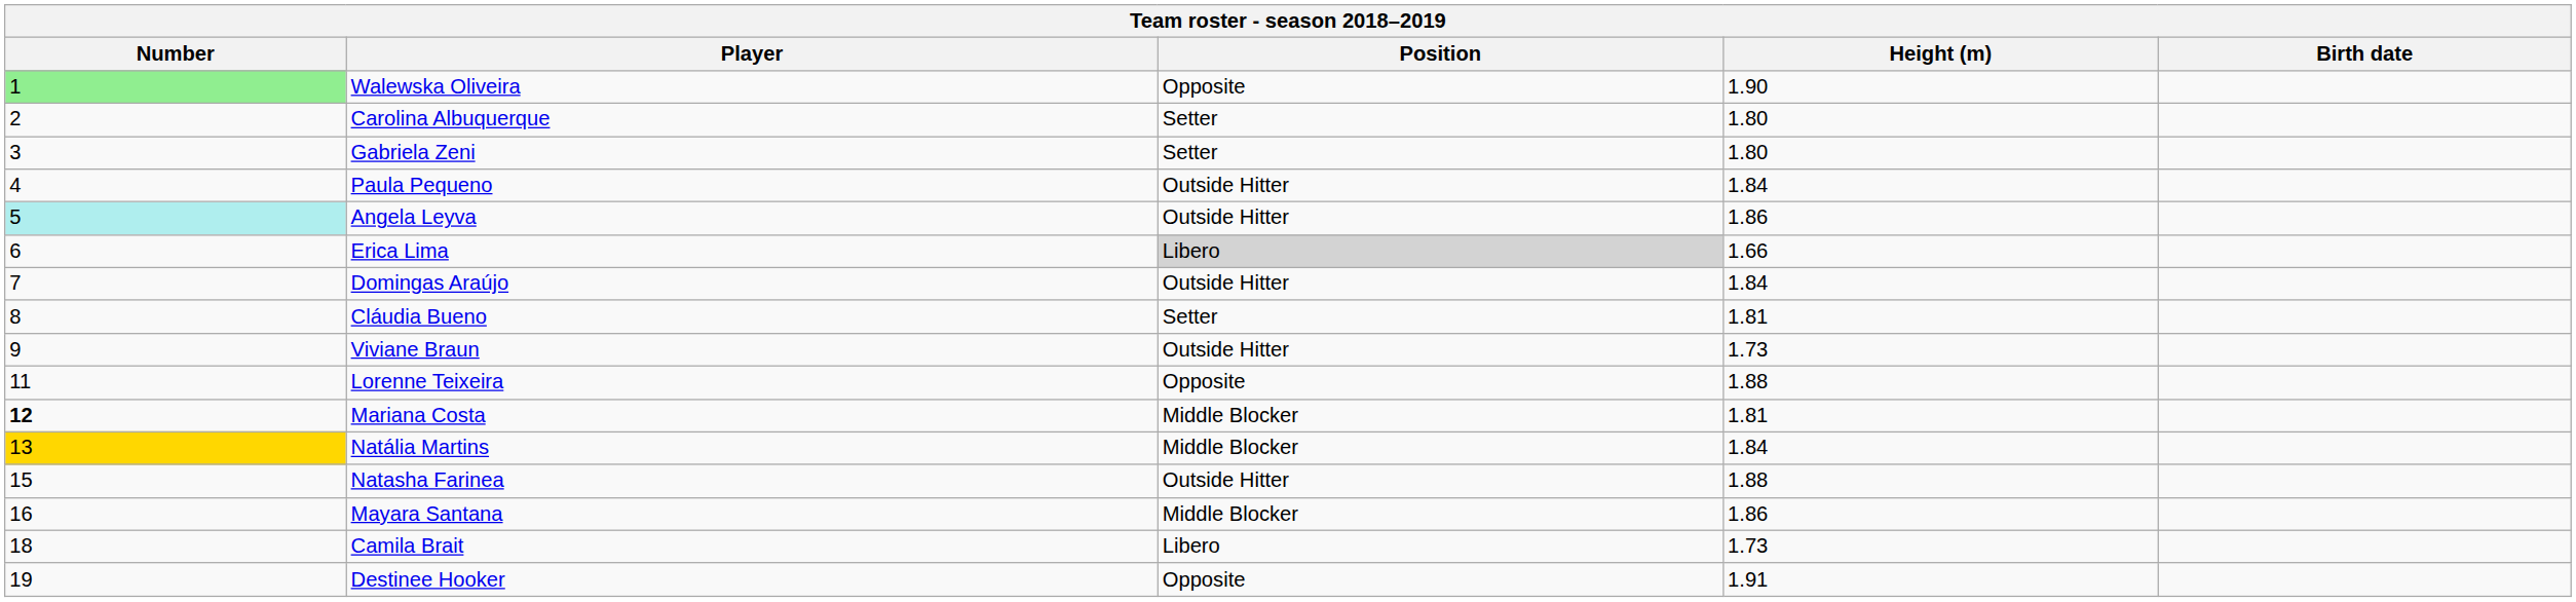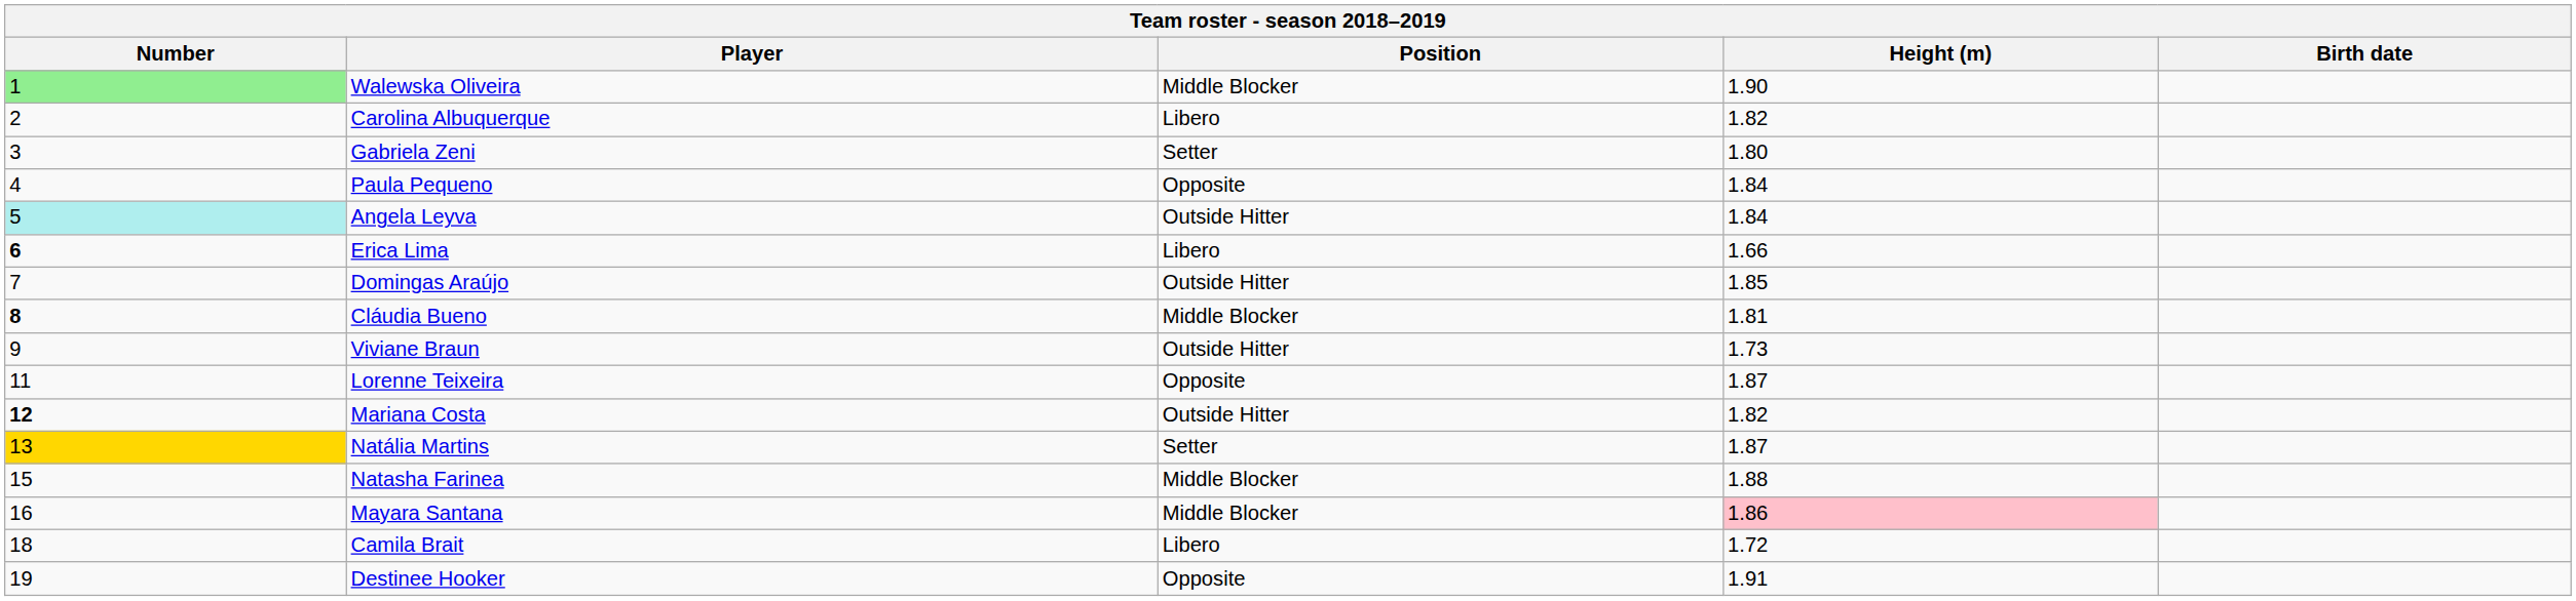 <table class="wikitable collapsible collapsed" style="width:100%;">
 <tr>
 <th colspan=6><strong>Team roster - season 2018–2019</strong></th>
 </tr>
 <tr>
 <th>Number</th>
 <th>Player</th>
 <th>Position</th>
 <th>Height (m)</th>
 <th>Birth date</th>
 </tr>
 <tr>
 <td style="background: lightgreen;">1</td>
 <td> <a href='#'>Walewska Oliveira</a></td>
-<td>Opposite</td>
+<td>Middle Blocker</td>
 <td>1.90</td>
 <td align=right></td>
 </tr>
 <tr>
 <td>2</td>
 <td> <a href='#'>Carolina Albuquerque</a></td>
-<td>Setter</td>
-<td>1.80</td>
+<td>Libero</td>
+<td>1.82</td>
 <td align=right></td>
 </tr>
 <tr>
 <td>3</td>
 <td> <a href='#'>Gabriela Zeni</a></td>
 <td>Setter</td>
 <td>1.80</td>
 <td align=right></td>
 </tr>
 <tr>
 <td>4</td>
 <td> <a href='#'>Paula Pequeno</a></td>
-<td>Outside Hitter</td>
+<td>Opposite</td>
 <td>1.84</td>
 <td align=right></td>
 </tr>
 <tr>
 <td style="background: paleturquoise;">5</td>
 <td> <a href='#'>Angela Leyva</a></td>
 <td>Outside Hitter</td>
-<td>1.86</td>
+<td>1.84</td>
 <td align=right></td>
 </tr>
 <tr>
-<td>6</td>
+<td><strong>6</strong></td>
 <td> <a href='#'>Erica Lima</a></td>
-<td style="background: lightgrey;">Libero</td>
+<td>Libero</td>
 <td>1.66</td>
 <td align=right></td>
 </tr>
 <tr>
 <td>7</td>
 <td> <a href='#'>Domingas Araújo</a></td>
 <td>Outside Hitter</td>
-<td>1.84</td>
+<td>1.85</td>
 <td align=right></td>
 </tr>
 <tr>
-<td>8</td>
+<td><strong>8</strong></td>
 <td> <a href='#'>Cláudia Bueno</a></td>
-<td>Setter</td>
+<td>Middle Blocker</td>
 <td>1.81</td>
 <td align=right></td>
 </tr>
 <tr>
 <td>9</td>
 <td> <a href='#'>Viviane Braun</a></td>
 <td>Outside Hitter</td>
 <td>1.73</td>
 <td align=right></td>
 </tr>
 <tr>
 <td>11</td>
 <td> <a href='#'>Lorenne Teixeira</a></td>
 <td>Opposite</td>
-<td>1.88</td>
+<td>1.87</td>
 <td align=right></td>
 </tr>
 <tr>
 <td><strong>12</strong></td>
 <td> <a href='#'>Mariana Costa</a></td>
-<td>Middle Blocker</td>
-<td>1.81</td>
+<td>Outside Hitter</td>
+<td>1.82</td>
 <td align=right></td>
 </tr>
 <tr>
 <td style="background: gold;">13</td>
 <td> <a href='#'>Natália Martins</a></td>
-<td>Middle Blocker</td>
-<td>1.84</td>
+<td>Setter</td>
+<td>1.87</td>
 <td align=right></td>
 </tr>
 <tr>
 <td>15</td>
 <td> <a href='#'>Natasha Farinea</a></td>
-<td>Outside Hitter</td>
+<td>Middle Blocker</td>
 <td>1.88</td>
 <td align=right></td>
 </tr>
 <tr>
 <td>16</td>
 <td> <a href='#'>Mayara Santana</a></td>
 <td>Middle Blocker</td>
-<td>1.86</td>
+<td style="background: pink;">1.86</td>
 <td align=right></td>
 </tr>
 <tr>
 <td>18</td>
 <td> <a href='#'>Camila Brait</a></td>
 <td>Libero</td>
-<td>1.73</td>
+<td>1.72</td>
 <td align=right></td>
 </tr>
 <tr>
 <td>19</td>
 <td> <a href='#'>Destinee Hooker</a></td>
 <td>Opposite</td>
 <td>1.91</td>
 <td align=right></td>
 </tr>
 </table>
